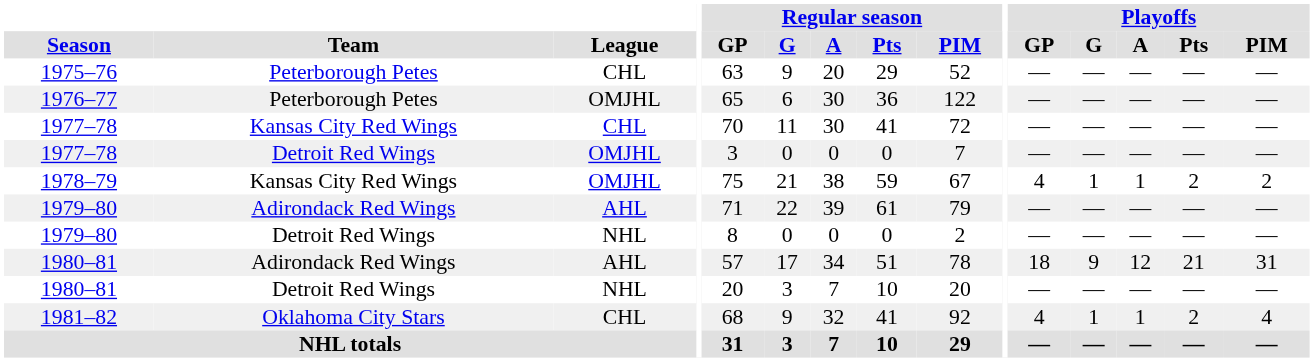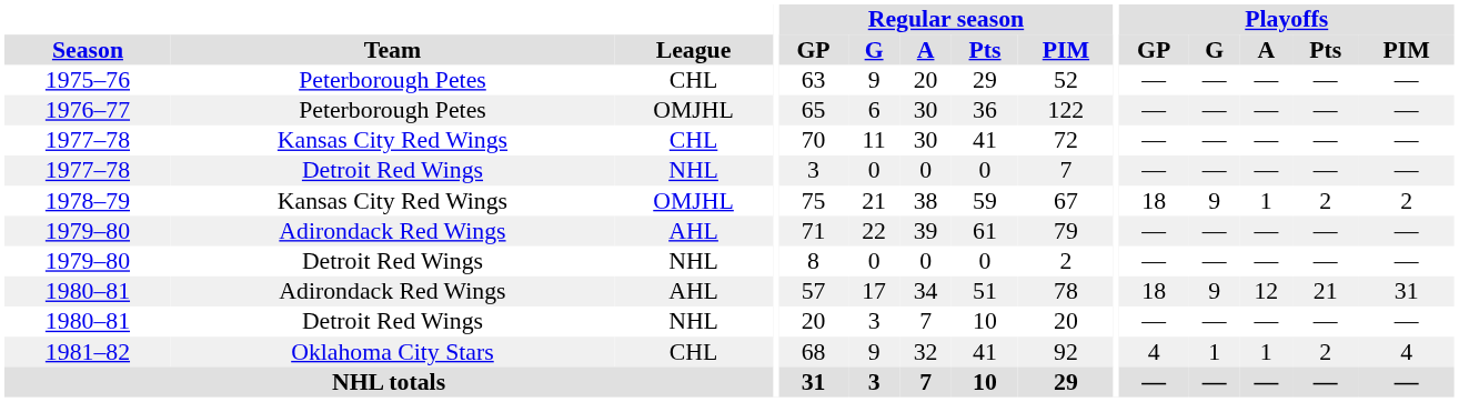 <table border="0" cellpadding="1" cellspacing="0" style="text-align:center; width:60em">
 <tr bgcolor="#e0e0e0">
 <th colspan="3" bgcolor="#ffffff"></th>
 <th rowspan="100" bgcolor="#ffffff"></th>
 <th colspan="5"><a href='#'>Regular season</a></th>
 <th rowspan="100" bgcolor="#ffffff"></th>
 <th colspan="5"><a href='#'>Playoffs</a></th>
 </tr>
 <tr bgcolor="#e0e0e0">
 <th><a href='#'>Season</a></th>
 <th>Team</th>
 <th>League</th>
 <th>GP</th>
 <th><a href='#'>G</a></th>
 <th><a href='#'>A</a></th>
 <th><a href='#'>Pts</a></th>
 <th><a href='#'>PIM</a></th>
 <th>GP</th>
 <th>G</th>
 <th>A</th>
 <th>Pts</th>
 <th>PIM</th>
 </tr>
 <tr>
 <td><a href='#'>1975–76</a></td>
 <td><a href='#'>Peterborough Petes</a></td>
 <td>CHL</td>
 <td>63</td>
 <td>9</td>
 <td>20</td>
 <td>29</td>
 <td>52</td>
 <td>—</td>
 <td>—</td>
 <td>—</td>
 <td>—</td>
 <td>—</td>
 </tr>
 <tr bgcolor="f0f0f0">
 <td><a href='#'>1976–77</a></td>
 <td>Peterborough Petes</td>
 <td>OMJHL</td>
 <td>65</td>
 <td>6</td>
 <td>30</td>
 <td>36</td>
 <td>122</td>
 <td>—</td>
 <td>—</td>
 <td>—</td>
 <td>—</td>
 <td>—</td>
 </tr>
 <tr>
 <td><a href='#'>1977–78</a></td>
 <td><a href='#'>Kansas City Red Wings</a></td>
 <td><a href='#'>CHL</a></td>
 <td>70</td>
 <td>11</td>
 <td>30</td>
 <td>41</td>
 <td>72</td>
 <td>—</td>
 <td>—</td>
 <td>—</td>
 <td>—</td>
 <td>—</td>
 </tr>
 <tr bgcolor="f0f0f0">
 <td><a href='#'>1977–78</a></td>
 <td><a href='#'>Detroit Red Wings</a></td>
-<td><a href='#'>OMJHL</a></td>
+<td><a href='#'>NHL</a></td>
 <td>3</td>
 <td>0</td>
 <td>0</td>
 <td>0</td>
 <td>7</td>
 <td>—</td>
 <td>—</td>
 <td>—</td>
 <td>—</td>
 <td>—</td>
 </tr>
 <tr>
 <td><a href='#'>1978–79</a></td>
 <td>Kansas City Red Wings</td>
 <td><a href='#'>OMJHL</a></td>
 <td>75</td>
 <td>21</td>
 <td>38</td>
 <td>59</td>
 <td>67</td>
-<td>4</td>
-<td>1</td>
+<td>18</td>
+<td>9</td>
 <td>1</td>
 <td>2</td>
 <td>2</td>
 </tr>
 <tr bgcolor="f0f0f0">
 <td><a href='#'>1979–80</a></td>
 <td><a href='#'>Adirondack Red Wings</a></td>
 <td><a href='#'>AHL</a></td>
 <td>71</td>
 <td>22</td>
 <td>39</td>
 <td>61</td>
 <td>79</td>
 <td>—</td>
 <td>—</td>
 <td>—</td>
 <td>—</td>
 <td>—</td>
 </tr>
 <tr>
 <td><a href='#'>1979–80</a></td>
 <td>Detroit Red Wings</td>
 <td>NHL</td>
 <td>8</td>
 <td>0</td>
 <td>0</td>
 <td>0</td>
 <td>2</td>
 <td>—</td>
 <td>—</td>
 <td>—</td>
 <td>—</td>
 <td>—</td>
 </tr>
 <tr bgcolor="f0f0f0">
 <td><a href='#'>1980–81</a></td>
 <td>Adirondack Red Wings</td>
 <td>AHL</td>
 <td>57</td>
 <td>17</td>
 <td>34</td>
 <td>51</td>
 <td>78</td>
 <td>18</td>
 <td>9</td>
 <td>12</td>
 <td>21</td>
 <td>31</td>
 </tr>
 <tr>
 <td><a href='#'>1980–81</a></td>
 <td>Detroit Red Wings</td>
 <td>NHL</td>
 <td>20</td>
 <td>3</td>
 <td>7</td>
 <td>10</td>
 <td>20</td>
 <td>—</td>
 <td>—</td>
 <td>—</td>
 <td>—</td>
 <td>—</td>
 </tr>
 <tr bgcolor="f0f0f0">
 <td><a href='#'>1981–82</a></td>
 <td><a href='#'>Oklahoma City Stars</a></td>
 <td>CHL</td>
 <td>68</td>
 <td>9</td>
 <td>32</td>
 <td>41</td>
 <td>92</td>
 <td>4</td>
 <td>1</td>
 <td>1</td>
 <td>2</td>
 <td>4</td>
 </tr>
 <tr bgcolor="#e0e0e0">
 <th colspan="3">NHL totals</th>
 <th>31</th>
 <th>3</th>
 <th>7</th>
 <th>10</th>
 <th>29</th>
 <th>—</th>
 <th>—</th>
 <th>—</th>
 <th>—</th>
 <th>—</th>
 </tr>
 </table>
